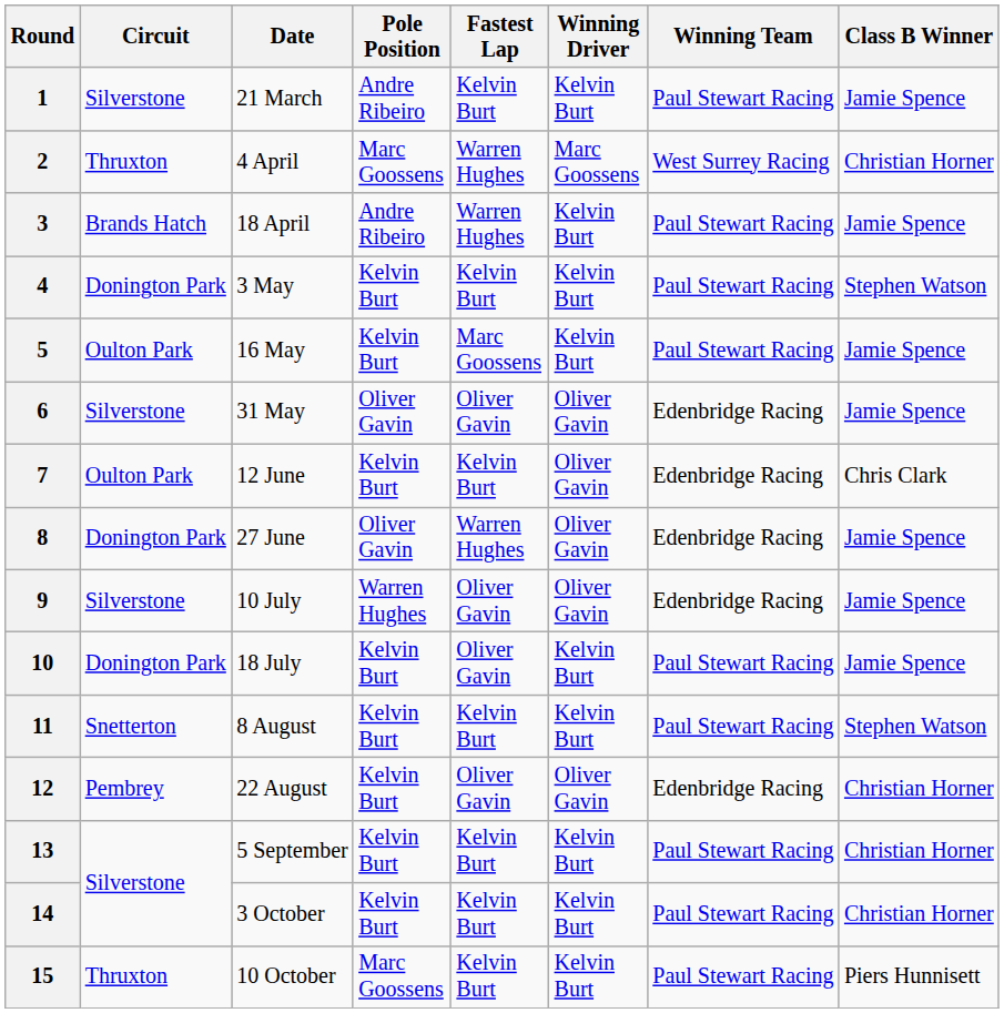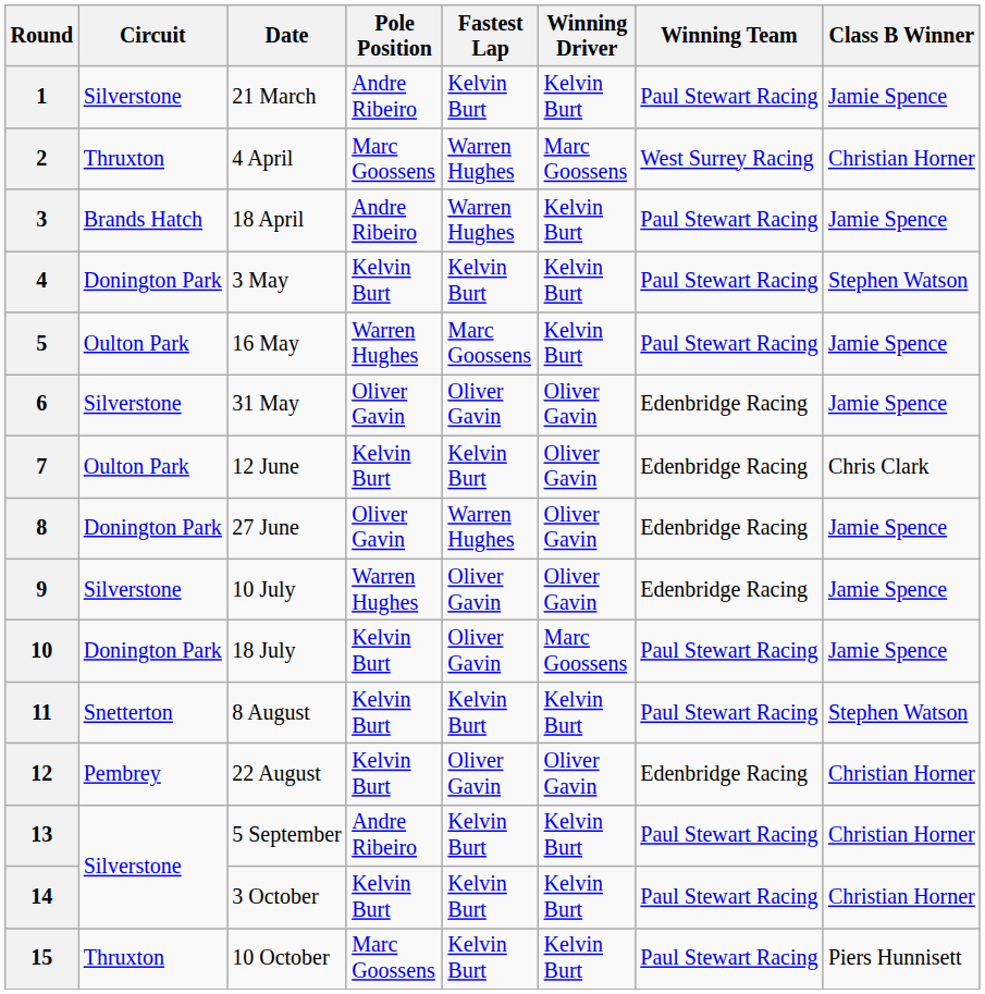 <table class="wikitable" style="font-size: 85%;">
 <tr>
 <th>Round</th>
 <th>Circuit</th>
 <th>Date</th>
 <th>Pole Position</th>
 <th>Fastest Lap</th>
 <th>Winning Driver</th>
 <th>Winning Team</th>
 <th>Class B Winner</th>
 </tr>
 <tr>
 <th>1</th>
 <td><a href='#'>Silverstone</a></td>
 <td>21 March</td>
 <td> <a href='#'>Andre Ribeiro</a></td>
 <td> <a href='#'>Kelvin Burt</a></td>
 <td> <a href='#'>Kelvin Burt</a></td>
 <td nowrap> <a href='#'>Paul Stewart Racing</a></td>
 <td> <a href='#'>Jamie Spence</a></td>
 </tr>
 <tr>
 <th>2</th>
 <td><a href='#'>Thruxton</a></td>
 <td>4 April</td>
 <td> <a href='#'>Marc Goossens</a></td>
 <td> <a href='#'>Warren Hughes</a></td>
 <td> <a href='#'>Marc Goossens</a></td>
 <td> <a href='#'>West Surrey Racing</a></td>
 <td nowrap> <a href='#'>Christian Horner</a></td>
 </tr>
 <tr>
 <th>3</th>
 <td><a href='#'>Brands Hatch</a></td>
 <td>18 April</td>
 <td> <a href='#'>Andre Ribeiro</a></td>
 <td> <a href='#'>Warren Hughes</a></td>
 <td> <a href='#'>Kelvin Burt</a></td>
 <td> <a href='#'>Paul Stewart Racing</a></td>
 <td> <a href='#'>Jamie Spence</a></td>
 </tr>
 <tr>
 <th>4</th>
 <td nowrap><a href='#'>Donington Park</a></td>
 <td>3 May</td>
 <td> <a href='#'>Kelvin Burt</a></td>
 <td> <a href='#'>Kelvin Burt</a></td>
 <td> <a href='#'>Kelvin Burt</a></td>
 <td> <a href='#'>Paul Stewart Racing</a></td>
 <td> <a href='#'>Stephen Watson</a></td>
 </tr>
 <tr>
 <th>5</th>
 <td><a href='#'>Oulton Park</a></td>
 <td>16 May</td>
-<td> <a href='#'>Kelvin Burt</a></td>
+<td> <a href='#'>Warren Hughes</a></td>
 <td> <a href='#'>Marc Goossens</a></td>
 <td> <a href='#'>Kelvin Burt</a></td>
 <td> <a href='#'>Paul Stewart Racing</a></td>
 <td> <a href='#'>Jamie Spence</a></td>
 </tr>
 <tr>
 <th>6</th>
 <td><a href='#'>Silverstone</a></td>
 <td>31 May</td>
 <td> <a href='#'>Oliver Gavin</a></td>
 <td> <a href='#'>Oliver Gavin</a></td>
 <td> <a href='#'>Oliver Gavin</a></td>
 <td> Edenbridge Racing</td>
 <td> <a href='#'>Jamie Spence</a></td>
 </tr>
 <tr>
 <th>7</th>
 <td><a href='#'>Oulton Park</a></td>
 <td>12 June</td>
 <td> <a href='#'>Kelvin Burt</a></td>
 <td> <a href='#'>Kelvin Burt</a></td>
 <td> <a href='#'>Oliver Gavin</a></td>
 <td> Edenbridge Racing</td>
 <td> Chris Clark</td>
 </tr>
 <tr>
 <th>8</th>
 <td><a href='#'>Donington Park</a></td>
 <td>27 June</td>
 <td> <a href='#'>Oliver Gavin</a></td>
 <td> <a href='#'>Warren Hughes</a></td>
 <td> <a href='#'>Oliver Gavin</a></td>
 <td> Edenbridge Racing</td>
 <td> <a href='#'>Jamie Spence</a></td>
 </tr>
 <tr>
 <th>9</th>
 <td><a href='#'>Silverstone</a></td>
 <td>10 July</td>
 <td> <a href='#'>Warren Hughes</a></td>
 <td> <a href='#'>Oliver Gavin</a></td>
 <td> <a href='#'>Oliver Gavin</a></td>
 <td> Edenbridge Racing</td>
 <td> <a href='#'>Jamie Spence</a></td>
 </tr>
 <tr>
 <th>10</th>
 <td><a href='#'>Donington Park</a></td>
 <td>18 July</td>
 <td> <a href='#'>Kelvin Burt</a></td>
 <td> <a href='#'>Oliver Gavin</a></td>
-<td> <a href='#'>Kelvin Burt</a></td>
+<td> <a href='#'>Marc Goossens</a></td>
 <td> <a href='#'>Paul Stewart Racing</a></td>
 <td> <a href='#'>Jamie Spence</a></td>
 </tr>
 <tr>
 <th>11</th>
 <td><a href='#'>Snetterton</a></td>
 <td>8 August</td>
 <td> <a href='#'>Kelvin Burt</a></td>
 <td> <a href='#'>Kelvin Burt</a></td>
 <td> <a href='#'>Kelvin Burt</a></td>
 <td> <a href='#'>Paul Stewart Racing</a></td>
 <td> <a href='#'>Stephen Watson</a></td>
 </tr>
 <tr>
 <th>12</th>
 <td><a href='#'>Pembrey</a></td>
 <td>22 August</td>
 <td> <a href='#'>Kelvin Burt</a></td>
 <td> <a href='#'>Oliver Gavin</a></td>
 <td> <a href='#'>Oliver Gavin</a></td>
 <td> Edenbridge Racing</td>
 <td> <a href='#'>Christian Horner</a></td>
 </tr>
 <tr>
 <th>13</th>
 <td rowspan=2><a href='#'>Silverstone</a></td>
 <td nowrap>5 September</td>
-<td> <a href='#'>Kelvin Burt</a></td>
+<td> <a href='#'>Andre Ribeiro</a></td>
 <td> <a href='#'>Kelvin Burt</a></td>
 <td> <a href='#'>Kelvin Burt</a></td>
 <td> <a href='#'>Paul Stewart Racing</a></td>
 <td> <a href='#'>Christian Horner</a></td>
 </tr>
 <tr>
 <th>14</th>
 <td>3 October</td>
 <td> <a href='#'>Kelvin Burt</a></td>
 <td> <a href='#'>Kelvin Burt</a></td>
 <td> <a href='#'>Kelvin Burt</a></td>
 <td> <a href='#'>Paul Stewart Racing</a></td>
 <td> <a href='#'>Christian Horner</a></td>
 </tr>
 <tr>
 <th>15</th>
 <td><a href='#'>Thruxton</a></td>
 <td>10 October</td>
 <td> <a href='#'>Marc Goossens</a></td>
 <td> <a href='#'>Kelvin Burt</a></td>
 <td> <a href='#'>Kelvin Burt</a></td>
 <td> <a href='#'>Paul Stewart Racing</a></td>
 <td> Piers Hunnisett</td>
 </tr>
 </table>
